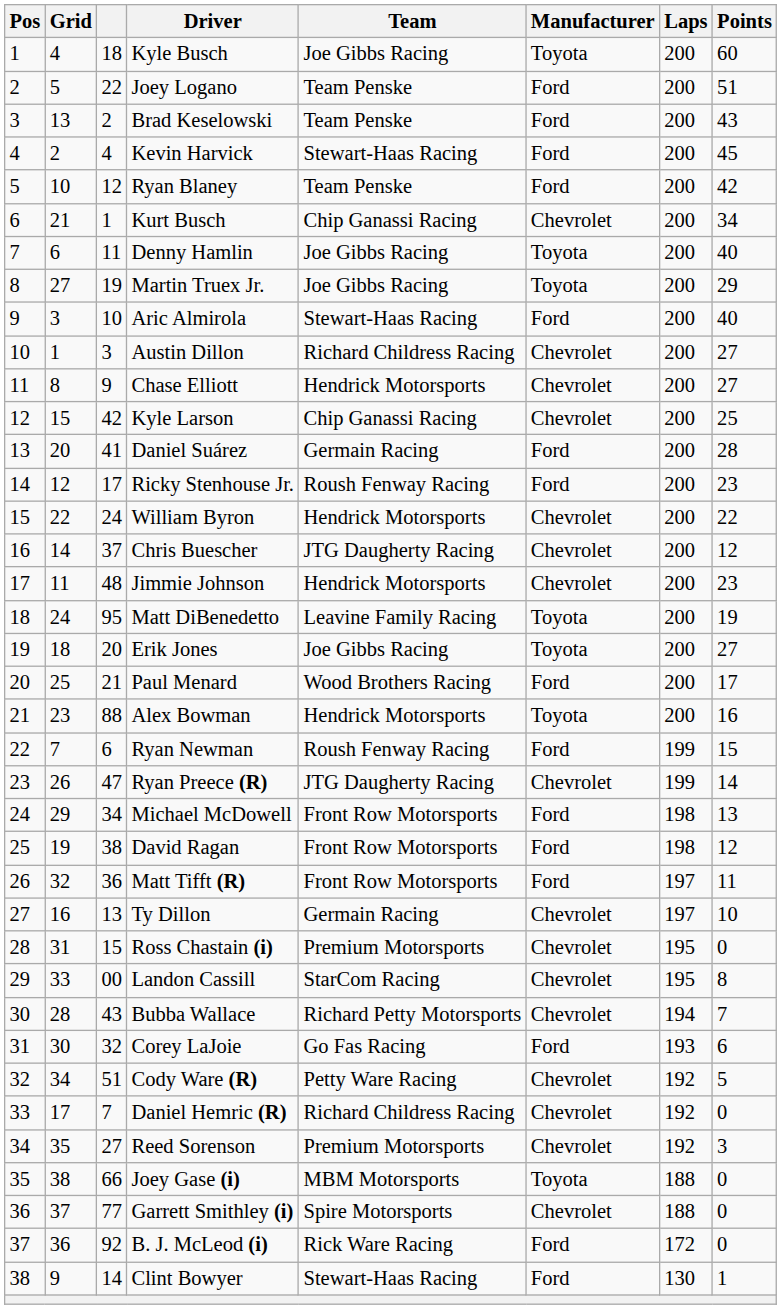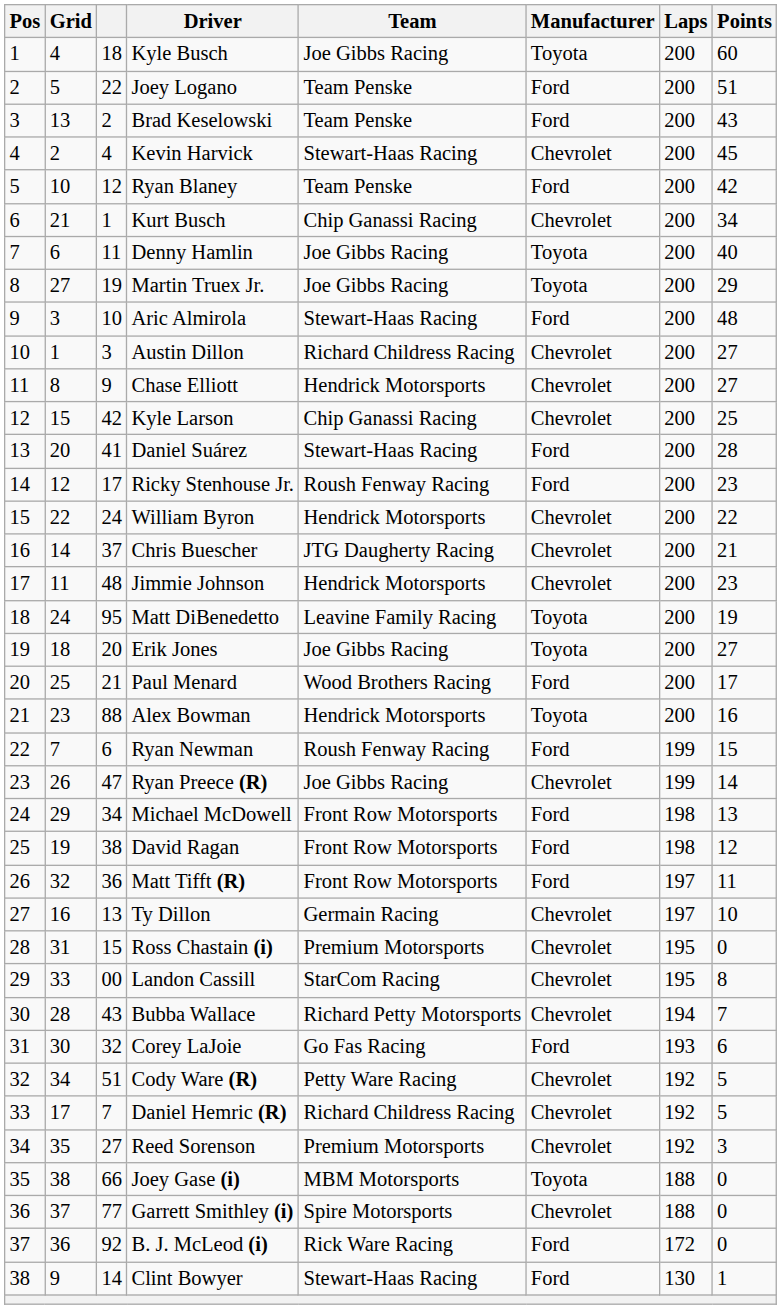 <table class="wikitable" style="font-size:98%">
 <tr>
 <th>Pos</th>
 <th>Grid</th>
 <th></th>
 <th>Driver</th>
 <th>Team</th>
 <th>Manufacturer</th>
 <th>Laps</th>
 <th>Points</th>
 </tr>
 <tr>
 <td>1</td>
 <td>4</td>
 <td>18</td>
 <td>Kyle Busch</td>
 <td>Joe Gibbs Racing</td>
 <td>Toyota</td>
 <td>200</td>
 <td>60</td>
 </tr>
 <tr>
 <td>2</td>
 <td>5</td>
 <td>22</td>
 <td>Joey Logano</td>
 <td>Team Penske</td>
 <td>Ford</td>
 <td>200</td>
 <td>51</td>
 </tr>
 <tr>
 <td>3</td>
 <td>13</td>
 <td>2</td>
 <td>Brad Keselowski</td>
 <td>Team Penske</td>
 <td>Ford</td>
 <td>200</td>
 <td>43</td>
 </tr>
 <tr>
 <td>4</td>
 <td>2</td>
 <td>4</td>
 <td>Kevin Harvick</td>
 <td>Stewart-Haas Racing</td>
-<td>Ford</td>
+<td>Chevrolet</td>
 <td>200</td>
 <td>45</td>
 </tr>
 <tr>
 <td>5</td>
 <td>10</td>
 <td>12</td>
 <td>Ryan Blaney</td>
 <td>Team Penske</td>
 <td>Ford</td>
 <td>200</td>
 <td>42</td>
 </tr>
 <tr>
 <td>6</td>
 <td>21</td>
 <td>1</td>
 <td>Kurt Busch</td>
 <td>Chip Ganassi Racing</td>
 <td>Chevrolet</td>
 <td>200</td>
 <td>34</td>
 </tr>
 <tr>
 <td>7</td>
 <td>6</td>
 <td>11</td>
 <td>Denny Hamlin</td>
 <td>Joe Gibbs Racing</td>
 <td>Toyota</td>
 <td>200</td>
 <td>40</td>
 </tr>
 <tr>
 <td>8</td>
 <td>27</td>
 <td>19</td>
 <td>Martin Truex Jr.</td>
 <td>Joe Gibbs Racing</td>
 <td>Toyota</td>
 <td>200</td>
 <td>29</td>
 </tr>
 <tr>
 <td>9</td>
 <td>3</td>
 <td>10</td>
 <td>Aric Almirola</td>
 <td>Stewart-Haas Racing</td>
 <td>Ford</td>
 <td>200</td>
-<td>40</td>
+<td>48</td>
 </tr>
 <tr>
 <td>10</td>
 <td>1</td>
 <td>3</td>
 <td>Austin Dillon</td>
 <td>Richard Childress Racing</td>
 <td>Chevrolet</td>
 <td>200</td>
 <td>27</td>
 </tr>
 <tr>
 <td>11</td>
 <td>8</td>
 <td>9</td>
 <td>Chase Elliott</td>
 <td>Hendrick Motorsports</td>
 <td>Chevrolet</td>
 <td>200</td>
 <td>27</td>
 </tr>
 <tr>
 <td>12</td>
 <td>15</td>
 <td>42</td>
 <td>Kyle Larson</td>
 <td>Chip Ganassi Racing</td>
 <td>Chevrolet</td>
 <td>200</td>
 <td>25</td>
 </tr>
 <tr>
 <td>13</td>
 <td>20</td>
 <td>41</td>
 <td>Daniel Suárez</td>
-<td>Germain Racing</td>
+<td>Stewart-Haas Racing</td>
 <td>Ford</td>
 <td>200</td>
 <td>28</td>
 </tr>
 <tr>
 <td>14</td>
 <td>12</td>
 <td>17</td>
 <td>Ricky Stenhouse Jr.</td>
 <td>Roush Fenway Racing</td>
 <td>Ford</td>
 <td>200</td>
 <td>23</td>
 </tr>
 <tr>
 <td>15</td>
 <td>22</td>
 <td>24</td>
 <td>William Byron</td>
 <td>Hendrick Motorsports</td>
 <td>Chevrolet</td>
 <td>200</td>
 <td>22</td>
 </tr>
 <tr>
 <td>16</td>
 <td>14</td>
 <td>37</td>
 <td>Chris Buescher</td>
 <td>JTG Daugherty Racing</td>
 <td>Chevrolet</td>
 <td>200</td>
-<td>12</td>
+<td>21</td>
 </tr>
 <tr>
 <td>17</td>
 <td>11</td>
 <td>48</td>
 <td>Jimmie Johnson</td>
 <td>Hendrick Motorsports</td>
 <td>Chevrolet</td>
 <td>200</td>
 <td>23</td>
 </tr>
 <tr>
 <td>18</td>
 <td>24</td>
 <td>95</td>
 <td>Matt DiBenedetto</td>
 <td>Leavine Family Racing</td>
 <td>Toyota</td>
 <td>200</td>
 <td>19</td>
 </tr>
 <tr>
 <td>19</td>
 <td>18</td>
 <td>20</td>
 <td>Erik Jones</td>
 <td>Joe Gibbs Racing</td>
 <td>Toyota</td>
 <td>200</td>
 <td>27</td>
 </tr>
 <tr>
 <td>20</td>
 <td>25</td>
 <td>21</td>
 <td>Paul Menard</td>
 <td>Wood Brothers Racing</td>
 <td>Ford</td>
 <td>200</td>
 <td>17</td>
 </tr>
 <tr>
 <td>21</td>
 <td>23</td>
 <td>88</td>
 <td>Alex Bowman</td>
 <td>Hendrick Motorsports</td>
 <td>Toyota</td>
 <td>200</td>
 <td>16</td>
 </tr>
 <tr>
 <td>22</td>
 <td>7</td>
 <td>6</td>
 <td>Ryan Newman</td>
 <td>Roush Fenway Racing</td>
 <td>Ford</td>
 <td>199</td>
 <td>15</td>
 </tr>
 <tr>
 <td>23</td>
 <td>26</td>
 <td>47</td>
 <td>Ryan Preece <strong>(R)</strong></td>
-<td>JTG Daugherty Racing</td>
+<td>Joe Gibbs Racing</td>
 <td>Chevrolet</td>
 <td>199</td>
 <td>14</td>
 </tr>
 <tr>
 <td>24</td>
 <td>29</td>
 <td>34</td>
 <td>Michael McDowell</td>
 <td>Front Row Motorsports</td>
 <td>Ford</td>
 <td>198</td>
 <td>13</td>
 </tr>
 <tr>
 <td>25</td>
 <td>19</td>
 <td>38</td>
 <td>David Ragan</td>
 <td>Front Row Motorsports</td>
 <td>Ford</td>
 <td>198</td>
 <td>12</td>
 </tr>
 <tr>
 <td>26</td>
 <td>32</td>
 <td>36</td>
 <td>Matt Tifft <strong>(R)</strong></td>
 <td>Front Row Motorsports</td>
 <td>Ford</td>
 <td>197</td>
 <td>11</td>
 </tr>
 <tr>
 <td>27</td>
 <td>16</td>
 <td>13</td>
 <td>Ty Dillon</td>
 <td>Germain Racing</td>
 <td>Chevrolet</td>
 <td>197</td>
 <td>10</td>
 </tr>
 <tr>
 <td>28</td>
 <td>31</td>
 <td>15</td>
 <td>Ross Chastain <strong>(i)</strong></td>
 <td>Premium Motorsports</td>
 <td>Chevrolet</td>
 <td>195</td>
 <td>0</td>
 </tr>
 <tr>
 <td>29</td>
 <td>33</td>
 <td>00</td>
 <td>Landon Cassill</td>
 <td>StarCom Racing</td>
 <td>Chevrolet</td>
 <td>195</td>
 <td>8</td>
 </tr>
 <tr>
 <td>30</td>
 <td>28</td>
 <td>43</td>
 <td>Bubba Wallace</td>
 <td>Richard Petty Motorsports</td>
 <td>Chevrolet</td>
 <td>194</td>
 <td>7</td>
 </tr>
 <tr>
 <td>31</td>
 <td>30</td>
 <td>32</td>
 <td>Corey LaJoie</td>
 <td>Go Fas Racing</td>
 <td>Ford</td>
 <td>193</td>
 <td>6</td>
 </tr>
 <tr>
 <td>32</td>
 <td>34</td>
 <td>51</td>
 <td>Cody Ware <strong>(R)</strong></td>
 <td>Petty Ware Racing</td>
 <td>Chevrolet</td>
 <td>192</td>
 <td>5</td>
 </tr>
 <tr>
 <td>33</td>
 <td>17</td>
 <td>7</td>
 <td>Daniel Hemric <strong>(R)</strong></td>
 <td>Richard Childress Racing</td>
 <td>Chevrolet</td>
 <td>192</td>
-<td>0</td>
+<td>5</td>
 </tr>
 <tr>
 <td>34</td>
 <td>35</td>
 <td>27</td>
 <td>Reed Sorenson</td>
 <td>Premium Motorsports</td>
 <td>Chevrolet</td>
 <td>192</td>
 <td>3</td>
 </tr>
 <tr>
 <td>35</td>
 <td>38</td>
 <td>66</td>
 <td>Joey Gase <strong>(i)</strong></td>
 <td>MBM Motorsports</td>
 <td>Toyota</td>
 <td>188</td>
 <td>0</td>
 </tr>
 <tr>
 <td>36</td>
 <td>37</td>
 <td>77</td>
 <td>Garrett Smithley <strong>(i)</strong></td>
 <td>Spire Motorsports</td>
 <td>Chevrolet</td>
 <td>188</td>
 <td>0</td>
 </tr>
 <tr>
 <td>37</td>
 <td>36</td>
 <td>92</td>
 <td>B. J. McLeod <strong>(i)</strong></td>
 <td>Rick Ware Racing</td>
 <td>Ford</td>
 <td>172</td>
 <td>0</td>
 </tr>
 <tr>
 <td>38</td>
 <td>9</td>
 <td>14</td>
 <td>Clint Bowyer</td>
 <td>Stewart-Haas Racing</td>
 <td>Ford</td>
 <td>130</td>
 <td>1</td>
 </tr>
 <tr>
 <th colspan="8"></th>
 </tr>
 </table>
